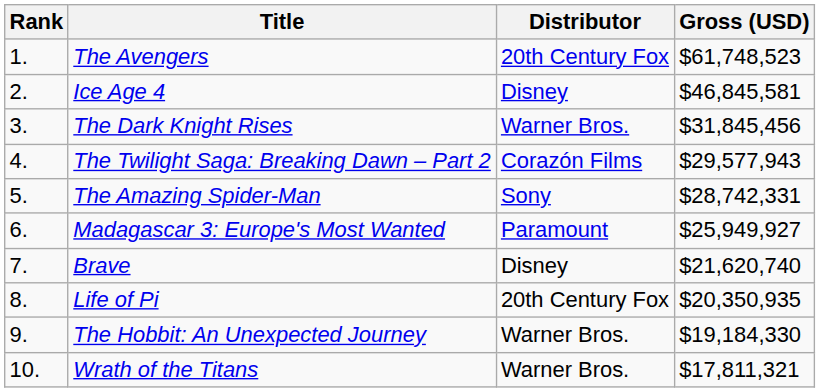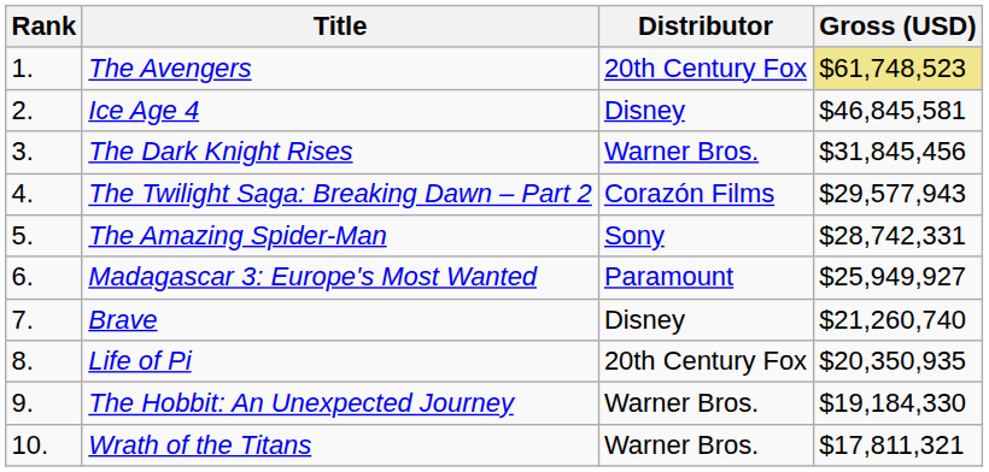 <table class="wikitable sortable" style="margin:auto; margin:auto;">
 <tr>
 <th>Rank</th>
 <th>Title</th>
 <th>Distributor</th>
 <th>Gross (USD)</th>
 </tr>
 <tr>
 <td>1.</td>
 <td><em><a href='#'>The Avengers</a></em></td>
 <td><a href='#'>20th Century Fox</a></td>
-<td>$61,748,523</td>
+<td style="background: khaki;">$61,748,523</td>
 </tr>
 <tr>
 <td>2.</td>
 <td><em><a href='#'>Ice Age 4</a></em></td>
 <td><a href='#'>Disney</a></td>
 <td>$46,845,581</td>
 </tr>
 <tr>
 <td>3.</td>
 <td><em><a href='#'>The Dark Knight Rises</a></em></td>
 <td><a href='#'>Warner Bros.</a></td>
 <td>$31,845,456</td>
 </tr>
 <tr>
 <td>4.</td>
 <td><em><a href='#'>The Twilight Saga: Breaking Dawn – Part 2</a></em></td>
 <td><a href='#'>Corazón Films</a></td>
 <td>$29,577,943</td>
 </tr>
 <tr>
 <td>5.</td>
 <td><em><a href='#'>The Amazing Spider-Man</a></em></td>
 <td><a href='#'>Sony</a></td>
 <td>$28,742,331</td>
 </tr>
 <tr>
 <td>6.</td>
 <td><em><a href='#'>Madagascar 3: Europe's Most Wanted</a></em></td>
 <td><a href='#'>Paramount</a></td>
 <td>$25,949,927</td>
 </tr>
 <tr>
 <td>7.</td>
 <td><em><a href='#'>Brave</a></em></td>
 <td>Disney</td>
-<td>$21,620,740</td>
+<td>$21,260,740</td>
 </tr>
 <tr>
 <td>8.</td>
 <td><em><a href='#'>Life of Pi</a></em></td>
 <td>20th Century Fox</td>
 <td>$20,350,935</td>
 </tr>
 <tr>
 <td>9.</td>
 <td><em><a href='#'>The Hobbit: An Unexpected Journey</a></em></td>
 <td>Warner Bros.</td>
 <td>$19,184,330</td>
 </tr>
 <tr>
 <td>10.</td>
 <td><em><a href='#'>Wrath of the Titans</a></em></td>
 <td>Warner Bros.</td>
 <td>$17,811,321</td>
 </tr>
 </table>
